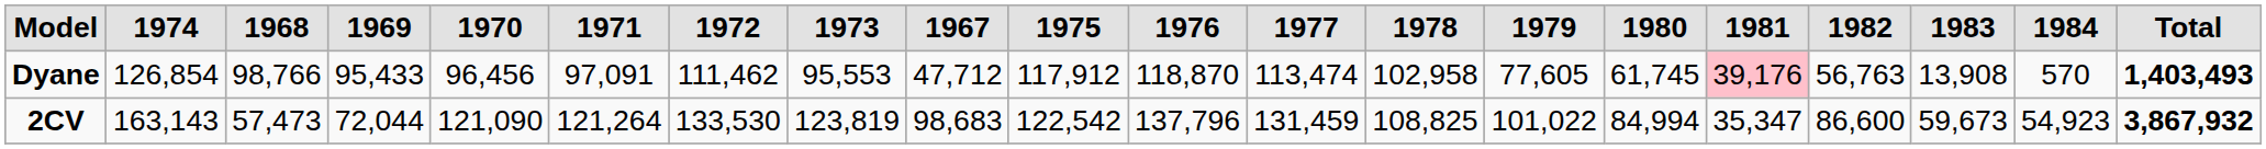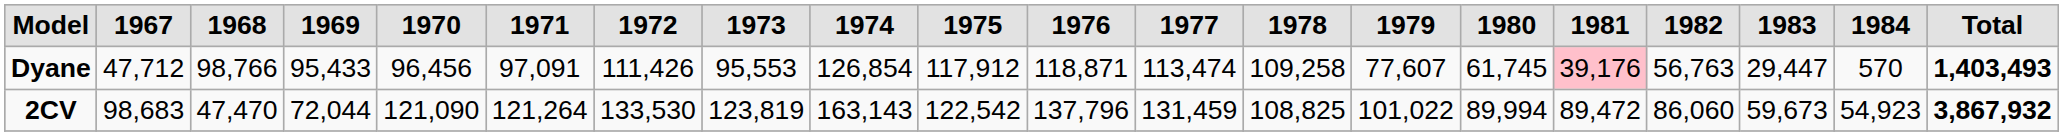 <table class="wikitable" style=";">
 <tr align="center">
 <td style="background:#e2e2e2;"><strong>Model</strong></td>
-<td style="background:#e2e2e2;"><strong>1974</strong></td>
+<td style="background:#e2e2e2;"><strong>1967</strong></td>
 <td style="background:#e2e2e2;"><strong>1968</strong></td>
 <td style="background:#e2e2e2;"><strong>1969</strong></td>
 <td style="background:#e2e2e2;"><strong>1970</strong></td>
 <td style="background:#e2e2e2;"><strong>1971</strong></td>
 <td style="background:#e2e2e2;"><strong>1972</strong></td>
 <td style="background:#e2e2e2;"><strong>1973</strong></td>
-<td style="background:#e2e2e2;"><strong>1967</strong></td>
+<td style="background:#e2e2e2;"><strong>1974</strong></td>
 <td style="background:#e2e2e2;"><strong>1975</strong></td>
 <td style="background:#e2e2e2;"><strong>1976</strong></td>
 <td style="background:#e2e2e2;"><strong>1977</strong></td>
 <td style="background:#e2e2e2;"><strong>1978</strong></td>
 <td style="background:#e2e2e2;"><strong>1979</strong></td>
 <td style="background:#e2e2e2;"><strong>1980</strong></td>
 <td style="background:#e2e2e2;"><strong>1981</strong></td>
 <td style="background:#e2e2e2;"><strong>1982</strong></td>
 <td style="background:#e2e2e2;"><strong>1983</strong></td>
 <td style="background:#e2e2e2;"><strong>1984</strong></td>
 <td style="background:#e2e2e2;"><strong>Total</strong></td>
 </tr>
 <tr>
 <td><strong>Dyane</strong></td>
-<td align="center">126,854</td>
+<td align="center">47,712</td>
 <td align="center">98,766</td>
 <td align="center">95,433</td>
 <td align="center">96,456</td>
 <td align="center">97,091</td>
-<td align="center">111,462</td>
+<td align="center">111,426</td>
 <td align="center">95,553</td>
-<td align="center">47,712</td>
+<td align="center">126,854</td>
 <td align="center">117,912</td>
-<td align="center">118,870</td>
+<td align="center">118,871</td>
 <td align="center">113,474</td>
-<td align="center">102,958</td>
-<td align="center">77,605</td>
+<td align="center">109,258</td>
+<td align="center">77,607</td>
 <td align="center">61,745</td>
 <td align="center" style="background: pink;">39,176</td>
 <td align="center">56,763</td>
-<td align="center">13,908</td>
+<td align="center">29,447</td>
 <td align="center">570</td>
 <td align="center"><strong>1,403,493</strong></td>
 </tr>
 <tr align="center">
 <td><strong>2CV</strong></td>
-<td align="center">163,143</td>
-<td align="center">57,473</td>
+<td align="center">98,683</td>
+<td align="center">47,470</td>
 <td align="center">72,044</td>
 <td align="center">121,090</td>
 <td align="center">121,264</td>
 <td align="center">133,530</td>
 <td align="center">123,819</td>
-<td align="center">98,683</td>
+<td align="center">163,143</td>
 <td align="center">122,542</td>
 <td align="center">137,796</td>
 <td align="center">131,459</td>
 <td align="center">108,825</td>
 <td align="center">101,022</td>
-<td align="center">84,994</td>
-<td align="center">35,347</td>
-<td align="center">86,600</td>
+<td align="center">89,994</td>
+<td align="center">89,472</td>
+<td align="center">86,060</td>
 <td align="center">59,673</td>
 <td align="center">54,923</td>
 <td align="center"><strong>3,867,932</strong></td>
 </tr>
 </table>
